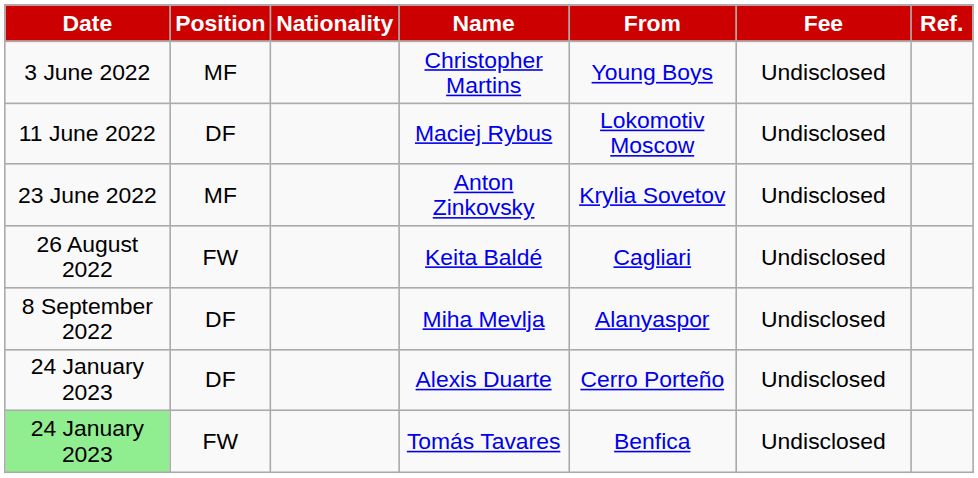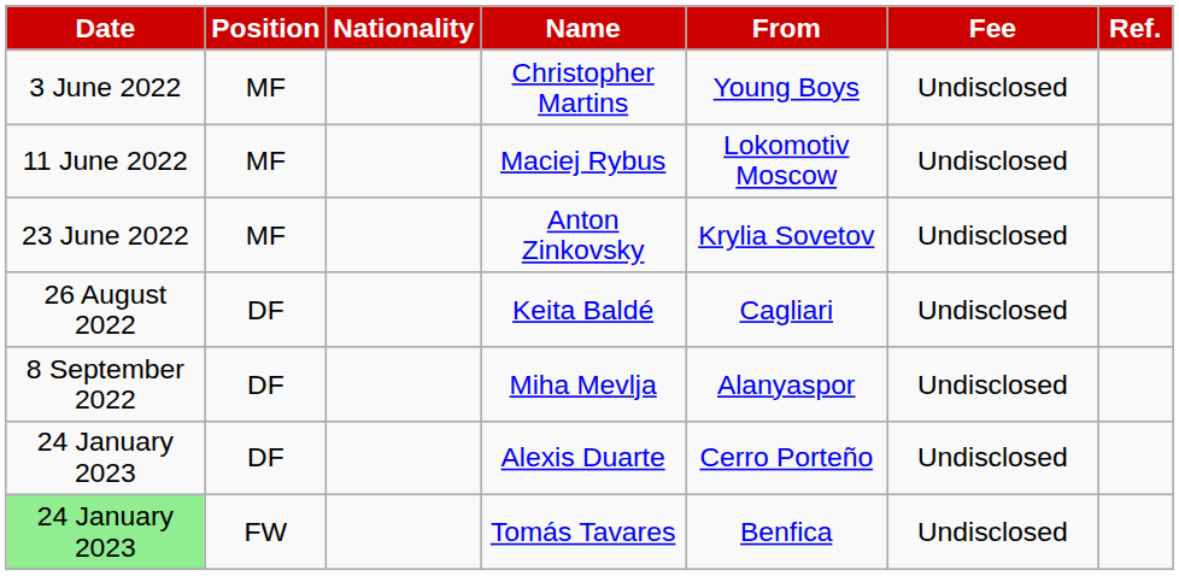 <table class="wikitable"  style="text-align:center; font-size:90%; ">
 <tr>
 <th style="background:#CD0000; color:white; width:200px;">Date</th>
 <th style="background:#CD0000; color:white; width:50px;">Position</th>
 <th style="background:#CD0000; color:white; width:50px;">Nationality</th>
 <th style="background:#CD0000; color:white; width:200px;">Name</th>
 <th style="background:#CD0000; color:white; width:200px;">From</th>
 <th style="background:#CD0000; color:white; width:200px;">Fee</th>
 <th style="background:#CD0000; color:white; width:50px;">Ref.</th>
 </tr>
 <tr>
 <td>3 June 2022</td>
 <td>MF</td>
 <td></td>
 <td><a href='#'>Christopher Martins</a></td>
 <td><a href='#'>Young Boys</a></td>
 <td>Undisclosed</td>
 <td></td>
 </tr>
 <tr>
 <td>11 June 2022</td>
-<td>DF</td>
+<td>MF</td>
 <td></td>
 <td><a href='#'>Maciej Rybus</a></td>
 <td><a href='#'>Lokomotiv Moscow</a></td>
 <td>Undisclosed</td>
 <td></td>
 </tr>
 <tr>
 <td>23 June 2022</td>
 <td>MF</td>
 <td></td>
 <td><a href='#'>Anton Zinkovsky</a></td>
 <td><a href='#'>Krylia Sovetov</a></td>
 <td>Undisclosed</td>
 <td></td>
 </tr>
 <tr>
 <td>26 August 2022</td>
-<td>FW</td>
+<td>DF</td>
 <td></td>
 <td><a href='#'>Keita Baldé</a></td>
 <td><a href='#'>Cagliari</a></td>
 <td>Undisclosed</td>
 <td></td>
 </tr>
 <tr>
 <td>8 September 2022</td>
 <td>DF</td>
 <td></td>
 <td><a href='#'>Miha Mevlja</a></td>
 <td><a href='#'>Alanyaspor</a></td>
 <td>Undisclosed</td>
 <td></td>
 </tr>
 <tr>
 <td>24 January 2023</td>
 <td>DF</td>
 <td></td>
 <td><a href='#'>Alexis Duarte</a></td>
 <td><a href='#'>Cerro Porteño</a></td>
 <td>Undisclosed</td>
 <td></td>
 </tr>
 <tr>
 <td style="background: lightgreen;">24 January 2023</td>
 <td>FW</td>
 <td></td>
 <td><a href='#'>Tomás Tavares</a></td>
 <td><a href='#'>Benfica</a></td>
 <td>Undisclosed</td>
 <td></td>
 </tr>
 </table>
